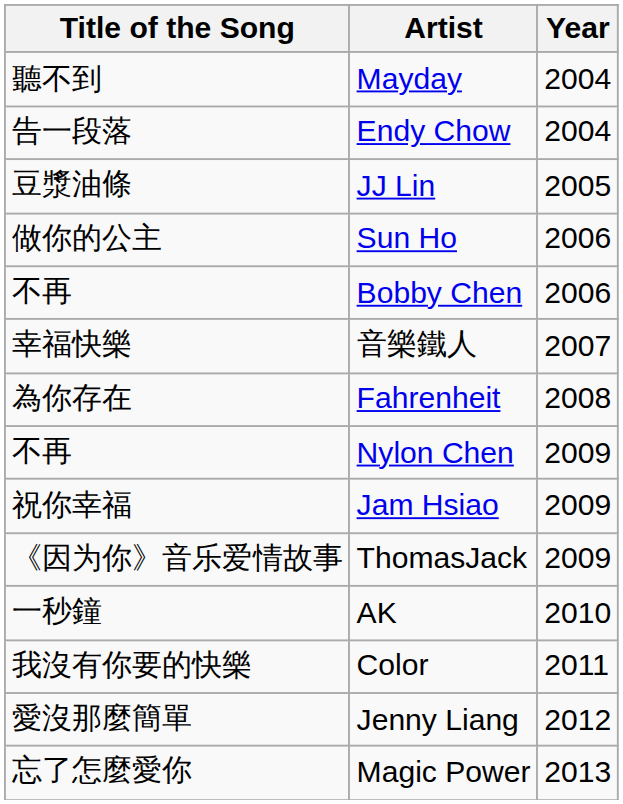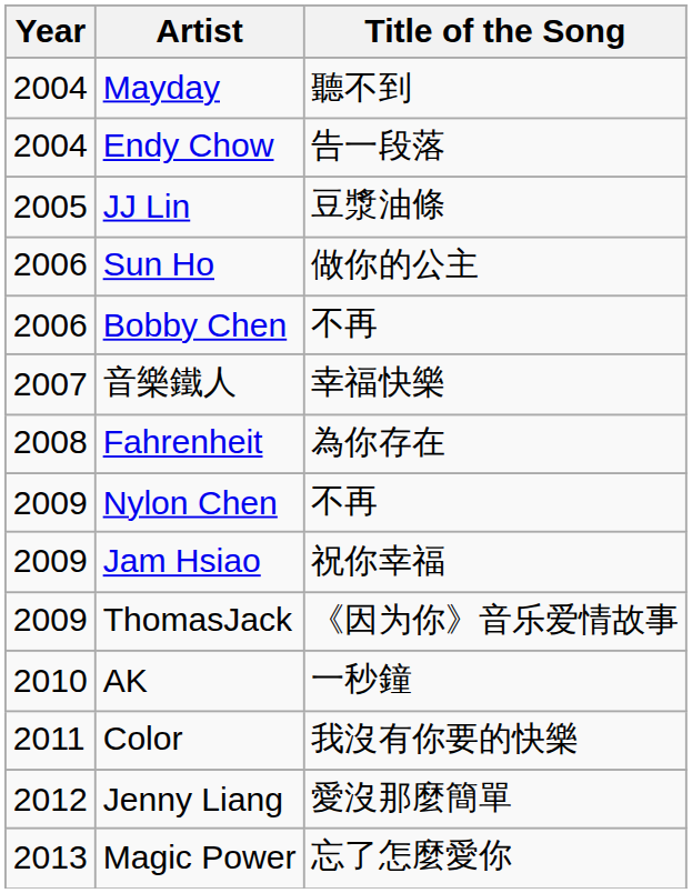 <table class="wikitable">
 <tr>
+<th>Year</th>
+<th>Artist</th>
 <th>Title of the Song</th>
-<th>Artist</th>
-<th>Year</th>
 </tr>
 <tr>
+<td>2004</td>
+<td><a href='#'>Mayday</a></td>
 <td>聽不到</td>
-<td><a href='#'>Mayday</a></td>
-<td>2004</td>
 </tr>
 <tr>
+<td>2004</td>
+<td><a href='#'>Endy Chow</a></td>
 <td>告一段落</td>
-<td><a href='#'>Endy Chow</a></td>
-<td>2004</td>
 </tr>
 <tr>
+<td>2005</td>
+<td><a href='#'>JJ Lin</a></td>
 <td>豆漿油條</td>
-<td><a href='#'>JJ Lin</a></td>
-<td>2005</td>
 </tr>
 <tr>
+<td>2006</td>
+<td><a href='#'>Sun Ho</a></td>
 <td>做你的公主</td>
-<td><a href='#'>Sun Ho</a></td>
-<td>2006</td>
 </tr>
 <tr>
+<td>2006</td>
+<td><a href='#'>Bobby Chen</a></td>
 <td>不再</td>
-<td><a href='#'>Bobby Chen</a></td>
-<td>2006</td>
 </tr>
 <tr>
+<td>2007</td>
+<td>音樂鐵人</td>
 <td>幸福快樂</td>
-<td>音樂鐵人</td>
-<td>2007</td>
 </tr>
 <tr>
+<td>2008</td>
+<td><a href='#'>Fahrenheit</a></td>
 <td>為你存在</td>
-<td><a href='#'>Fahrenheit</a></td>
-<td>2008</td>
 </tr>
 <tr>
+<td>2009</td>
+<td><a href='#'>Nylon Chen</a></td>
 <td>不再</td>
-<td><a href='#'>Nylon Chen</a></td>
-<td>2009</td>
 </tr>
 <tr>
+<td>2009</td>
+<td><a href='#'>Jam Hsiao</a></td>
 <td>祝你幸福</td>
-<td><a href='#'>Jam Hsiao</a></td>
-<td>2009</td>
 </tr>
 <tr>
+<td>2009</td>
+<td>ThomasJack</td>
 <td>《因为你》音乐爱情故事</td>
-<td>ThomasJack</td>
-<td>2009</td>
 </tr>
 <tr>
+<td>2010</td>
+<td>AK</td>
 <td>一秒鐘</td>
-<td>AK</td>
-<td>2010</td>
 </tr>
 <tr>
+<td>2011</td>
+<td>Color</td>
 <td>我沒有你要的快樂</td>
-<td>Color</td>
-<td>2011</td>
 </tr>
 <tr>
+<td>2012</td>
+<td>Jenny Liang</td>
 <td>愛沒那麼簡單</td>
-<td>Jenny Liang</td>
-<td>2012</td>
 </tr>
 <tr>
+<td>2013</td>
+<td>Magic Power</td>
 <td>忘了怎麼愛你</td>
-<td>Magic Power</td>
-<td>2013</td>
 </tr>
 </table>
